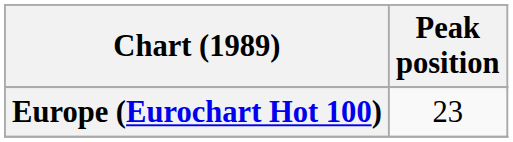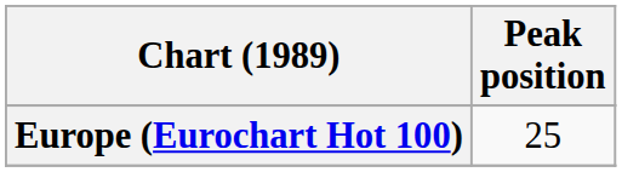 <table class="wikitable sortable plainrowheaders" style="text-align:center">
 <tr>
 <th>Chart (1989)</th>
 <th>Peak<br>position</th>
 </tr>
 <tr>
 </tr>
 <tr>
 </tr>
 <tr>
 <th scope="row">Europe (<a href='#'>Eurochart Hot 100</a>)</th>
-<td>23</td>
+<td>25</td>
 </tr>
 <tr>
 </tr>
 <tr>
 </tr>
 <tr>
 </tr>
 <tr>
 </tr>
 <tr>
 </tr>
 <tr>
 </tr>
 </table>
